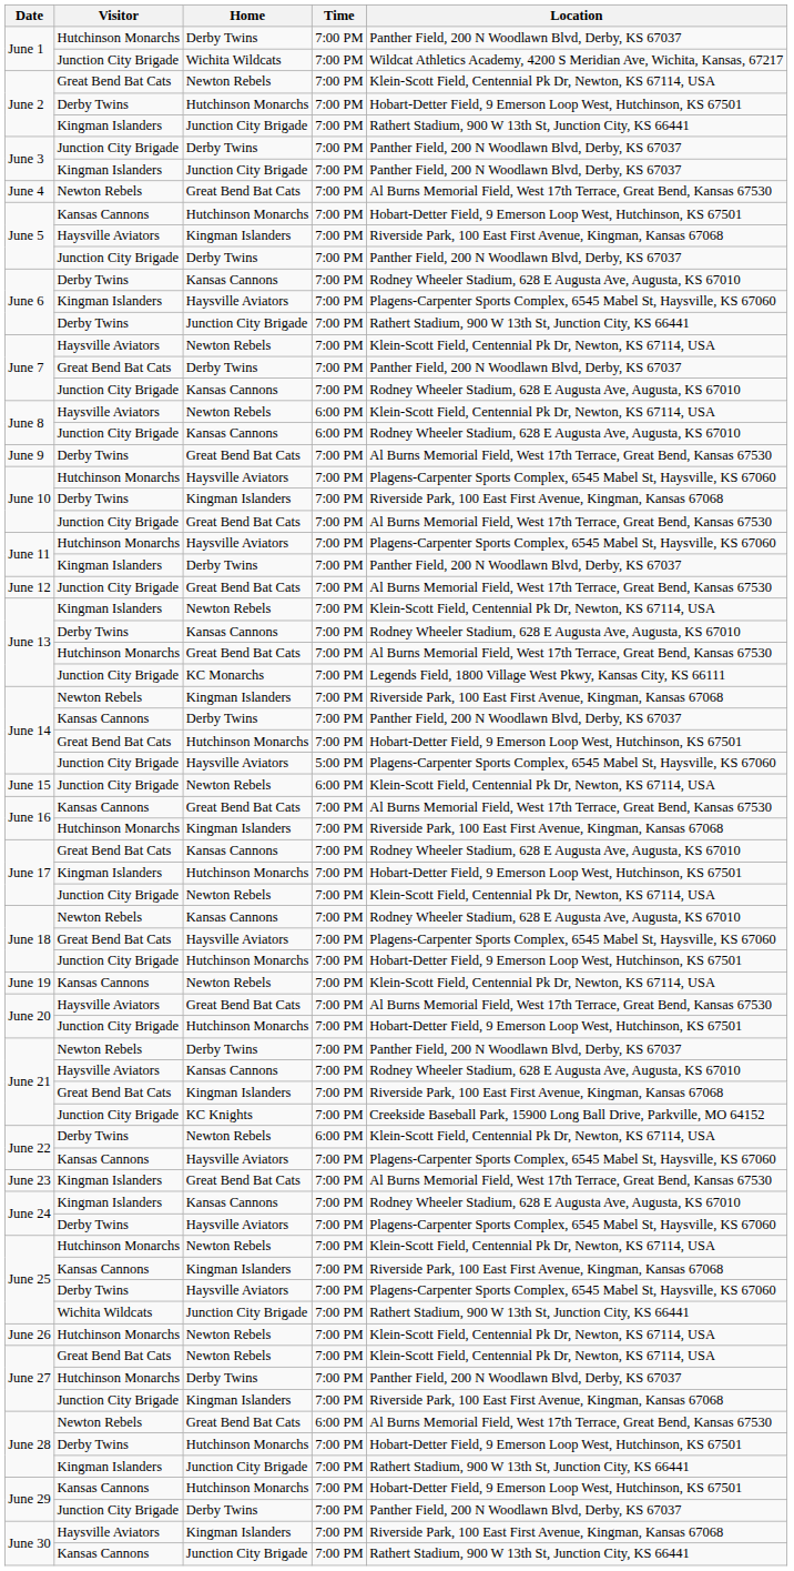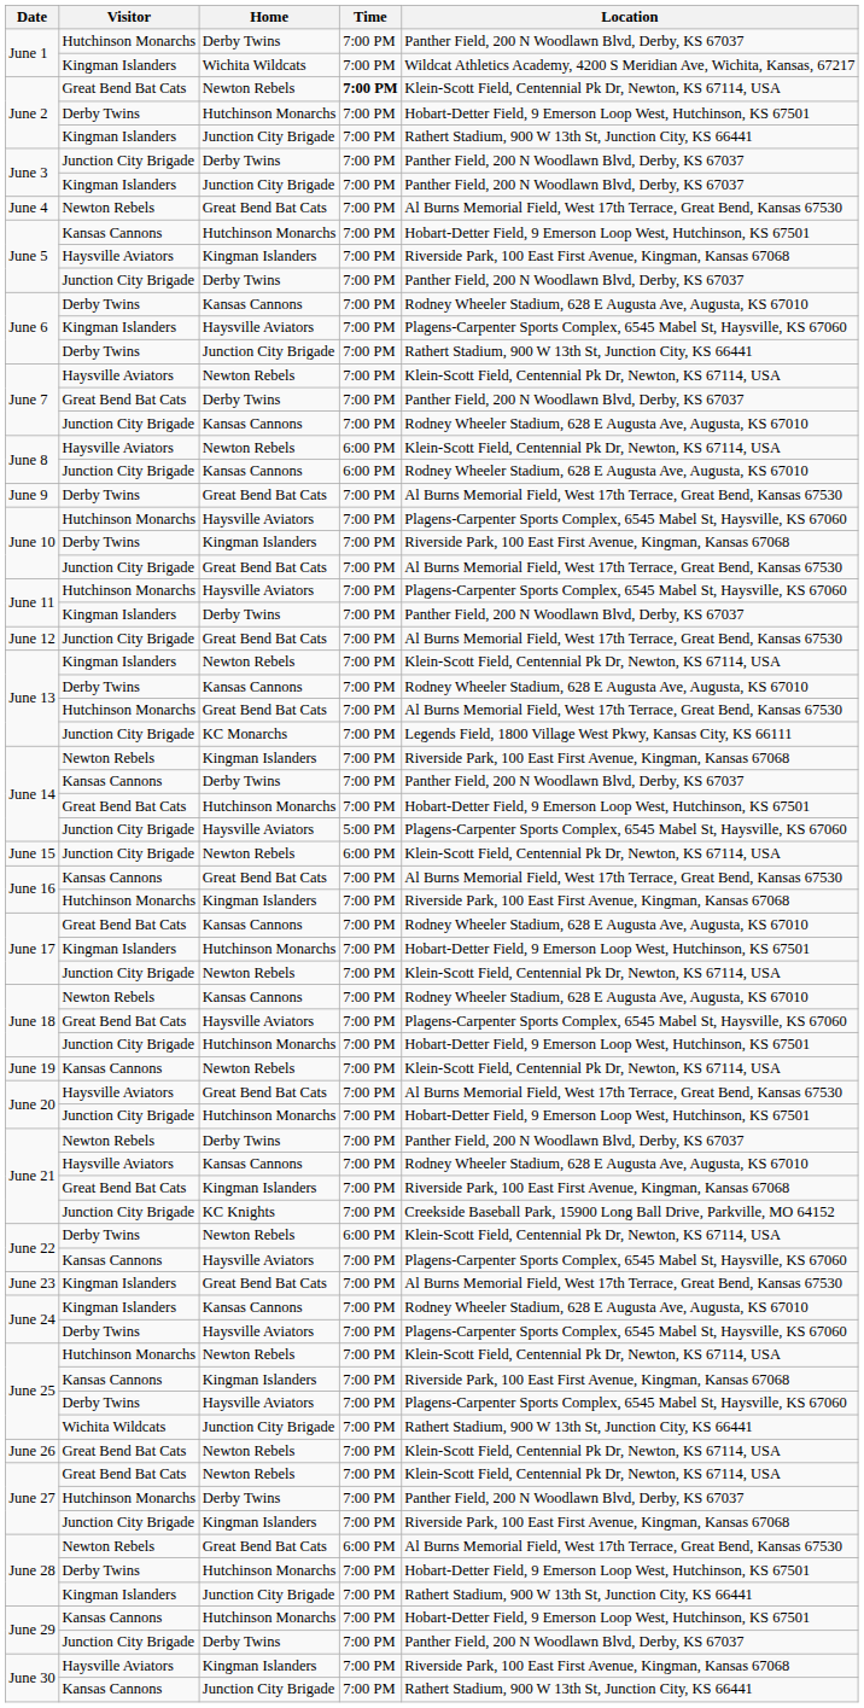 <table class="wikitable">
 <tr>
 <th>Date</th>
 <th>Visitor</th>
 <th>Home</th>
 <th>Time</th>
 <th>Location</th>
 </tr>
 <tr>
 <td rowspan="2">June 1</td>
 <td>Hutchinson Monarchs</td>
 <td>Derby Twins</td>
 <td>7:00 PM</td>
 <td>Panther Field, 200 N Woodlawn Blvd, Derby, KS 67037</td>
 </tr>
 <tr>
-<td>Junction City Brigade</td>
+<td>Kingman Islanders</td>
 <td>Wichita Wildcats</td>
 <td>7:00 PM</td>
 <td>Wildcat Athletics Academy, 4200 S Meridian Ave, Wichita, Kansas, 67217</td>
 </tr>
 <tr>
 <td rowspan="3">June 2</td>
 <td>Great Bend Bat Cats</td>
 <td>Newton Rebels</td>
-<td>7:00 PM</td>
+<td><strong>7:00 PM</strong></td>
 <td>Klein-Scott Field, Centennial Pk Dr, Newton, KS 67114, USA</td>
 </tr>
 <tr>
 <td>Derby Twins</td>
 <td>Hutchinson Monarchs</td>
 <td>7:00 PM</td>
 <td>Hobart-Detter Field, 9 Emerson Loop West, Hutchinson, KS 67501</td>
 </tr>
 <tr>
 <td>Kingman Islanders</td>
 <td>Junction City Brigade</td>
 <td>7:00 PM</td>
 <td>Rathert Stadium, 900 W 13th St, Junction City, KS 66441</td>
 </tr>
 <tr>
 <td rowspan="2">June 3</td>
 <td>Junction City Brigade</td>
 <td>Derby Twins</td>
 <td>7:00 PM</td>
 <td>Panther Field, 200 N Woodlawn Blvd, Derby, KS 67037</td>
 </tr>
 <tr>
 <td>Kingman Islanders</td>
 <td>Junction City Brigade</td>
 <td>7:00 PM</td>
 <td>Panther Field, 200 N Woodlawn Blvd, Derby, KS 67037</td>
 </tr>
 <tr>
 <td rowspan="1">June 4</td>
 <td>Newton Rebels</td>
 <td>Great Bend Bat Cats</td>
 <td>7:00 PM</td>
 <td>Al Burns Memorial Field, West 17th Terrace, Great Bend, Kansas 67530</td>
 </tr>
 <tr>
 <td rowspan="3">June 5</td>
 <td>Kansas Cannons</td>
 <td>Hutchinson Monarchs</td>
 <td>7:00 PM</td>
 <td>Hobart-Detter Field, 9 Emerson Loop West, Hutchinson, KS 67501</td>
 </tr>
 <tr>
 <td>Haysville Aviators</td>
 <td>Kingman Islanders</td>
 <td>7:00 PM</td>
 <td>Riverside Park, 100 East First Avenue, Kingman, Kansas 67068</td>
 </tr>
 <tr>
 <td>Junction City Brigade</td>
 <td>Derby Twins</td>
 <td>7:00 PM</td>
 <td>Panther Field, 200 N Woodlawn Blvd, Derby, KS 67037</td>
 </tr>
 <tr>
 <td rowspan="3">June 6</td>
 <td>Derby Twins</td>
 <td>Kansas Cannons</td>
 <td>7:00 PM</td>
 <td>Rodney Wheeler Stadium, 628 E Augusta Ave, Augusta, KS 67010</td>
 </tr>
 <tr>
 <td>Kingman Islanders</td>
 <td>Haysville Aviators</td>
 <td>7:00 PM</td>
 <td>Plagens-Carpenter Sports Complex, 6545 Mabel St, Haysville, KS 67060</td>
 </tr>
 <tr>
 <td>Derby Twins</td>
 <td>Junction City Brigade</td>
 <td>7:00 PM</td>
 <td>Rathert Stadium, 900 W 13th St, Junction City, KS 66441</td>
 </tr>
 <tr>
 <td rowspan="3">June 7</td>
 <td>Haysville Aviators</td>
 <td>Newton Rebels</td>
 <td>7:00 PM</td>
 <td>Klein-Scott Field, Centennial Pk Dr, Newton, KS 67114, USA</td>
 </tr>
 <tr>
 <td>Great Bend Bat Cats</td>
 <td>Derby Twins</td>
 <td>7:00 PM</td>
 <td>Panther Field, 200 N Woodlawn Blvd, Derby, KS 67037</td>
 </tr>
 <tr>
 <td>Junction City Brigade</td>
 <td>Kansas Cannons</td>
 <td>7:00 PM</td>
 <td>Rodney Wheeler Stadium, 628 E Augusta Ave, Augusta, KS 67010</td>
 </tr>
 <tr>
 <td rowspan="2">June 8</td>
 <td>Haysville Aviators</td>
 <td>Newton Rebels</td>
 <td>6:00 PM</td>
 <td>Klein-Scott Field, Centennial Pk Dr, Newton, KS 67114, USA</td>
 </tr>
 <tr>
 <td>Junction City Brigade</td>
 <td>Kansas Cannons</td>
 <td>6:00 PM</td>
 <td>Rodney Wheeler Stadium, 628 E Augusta Ave, Augusta, KS 67010</td>
 </tr>
 <tr>
 <td rowspan="1">June 9</td>
 <td>Derby Twins</td>
 <td>Great Bend Bat Cats</td>
 <td>7:00 PM</td>
 <td>Al Burns Memorial Field, West 17th Terrace, Great Bend, Kansas 67530</td>
 </tr>
 <tr>
 <td rowspan="3">June 10</td>
 <td>Hutchinson Monarchs</td>
 <td>Haysville Aviators</td>
 <td>7:00 PM</td>
 <td>Plagens-Carpenter Sports Complex, 6545 Mabel St, Haysville, KS 67060</td>
 </tr>
 <tr>
 <td>Derby Twins</td>
 <td>Kingman Islanders</td>
 <td>7:00 PM</td>
 <td>Riverside Park, 100 East First Avenue, Kingman, Kansas 67068</td>
 </tr>
 <tr>
 <td>Junction City Brigade</td>
 <td>Great Bend Bat Cats</td>
 <td>7:00 PM</td>
 <td>Al Burns Memorial Field, West 17th Terrace, Great Bend, Kansas 67530</td>
 </tr>
 <tr>
 <td rowspan="2">June 11</td>
 <td>Hutchinson Monarchs</td>
 <td>Haysville Aviators</td>
 <td>7:00 PM</td>
 <td>Plagens-Carpenter Sports Complex, 6545 Mabel St, Haysville, KS 67060</td>
 </tr>
 <tr>
 <td>Kingman Islanders</td>
 <td>Derby Twins</td>
 <td>7:00 PM</td>
 <td>Panther Field, 200 N Woodlawn Blvd, Derby, KS 67037</td>
 </tr>
 <tr>
 <td rowspan="1">June 12</td>
 <td>Junction City Brigade</td>
 <td>Great Bend Bat Cats</td>
 <td>7:00 PM</td>
 <td>Al Burns Memorial Field, West 17th Terrace, Great Bend, Kansas 67530</td>
 </tr>
 <tr>
 <td rowspan="4">June 13</td>
 <td>Kingman Islanders</td>
 <td>Newton Rebels</td>
 <td>7:00 PM</td>
 <td>Klein-Scott Field, Centennial Pk Dr, Newton, KS 67114, USA</td>
 </tr>
 <tr>
 <td>Derby Twins</td>
 <td>Kansas Cannons</td>
 <td>7:00 PM</td>
 <td>Rodney Wheeler Stadium, 628 E Augusta Ave, Augusta, KS 67010</td>
 </tr>
 <tr>
 <td>Hutchinson Monarchs</td>
 <td>Great Bend Bat Cats</td>
 <td>7:00 PM</td>
 <td>Al Burns Memorial Field, West 17th Terrace, Great Bend, Kansas 67530</td>
 </tr>
 <tr>
 <td>Junction City Brigade</td>
 <td>KC Monarchs</td>
 <td>7:00 PM</td>
 <td>Legends Field, 1800 Village West Pkwy, Kansas City, KS 66111</td>
 </tr>
 <tr>
 <td rowspan="4">June 14</td>
 <td>Newton Rebels</td>
 <td>Kingman Islanders</td>
 <td>7:00 PM</td>
 <td>Riverside Park, 100 East First Avenue, Kingman, Kansas 67068</td>
 </tr>
 <tr>
 <td>Kansas Cannons</td>
 <td>Derby Twins</td>
 <td>7:00 PM</td>
 <td>Panther Field, 200 N Woodlawn Blvd, Derby, KS 67037</td>
 </tr>
 <tr>
 <td>Great Bend Bat Cats</td>
 <td>Hutchinson Monarchs</td>
 <td>7:00 PM</td>
 <td>Hobart-Detter Field, 9 Emerson Loop West, Hutchinson, KS 67501</td>
 </tr>
 <tr>
 <td>Junction City Brigade</td>
 <td>Haysville Aviators</td>
 <td>5:00 PM</td>
 <td>Plagens-Carpenter Sports Complex, 6545 Mabel St, Haysville, KS 67060</td>
 </tr>
 <tr>
 <td rowspan="1">June 15</td>
 <td>Junction City Brigade</td>
 <td>Newton Rebels</td>
 <td>6:00 PM</td>
 <td>Klein-Scott Field, Centennial Pk Dr, Newton, KS 67114, USA</td>
 </tr>
 <tr>
 <td rowspan="2">June 16</td>
 <td>Kansas Cannons</td>
 <td>Great Bend Bat Cats</td>
 <td>7:00 PM</td>
 <td>Al Burns Memorial Field, West 17th Terrace, Great Bend, Kansas 67530</td>
 </tr>
 <tr>
 <td>Hutchinson Monarchs</td>
 <td>Kingman Islanders</td>
 <td>7:00 PM</td>
 <td>Riverside Park, 100 East First Avenue, Kingman, Kansas 67068</td>
 </tr>
 <tr>
 <td rowspan="3">June 17</td>
 <td>Great Bend Bat Cats</td>
 <td>Kansas Cannons</td>
 <td>7:00 PM</td>
 <td>Rodney Wheeler Stadium, 628 E Augusta Ave, Augusta, KS 67010</td>
 </tr>
 <tr>
 <td>Kingman Islanders</td>
 <td>Hutchinson Monarchs</td>
 <td>7:00 PM</td>
 <td>Hobart-Detter Field, 9 Emerson Loop West, Hutchinson, KS 67501</td>
 </tr>
 <tr>
 <td>Junction City Brigade</td>
 <td>Newton Rebels</td>
 <td>7:00 PM</td>
 <td>Klein-Scott Field, Centennial Pk Dr, Newton, KS 67114, USA</td>
 </tr>
 <tr>
 <td rowspan="3">June 18</td>
 <td>Newton Rebels</td>
 <td>Kansas Cannons</td>
 <td>7:00 PM</td>
 <td>Rodney Wheeler Stadium, 628 E Augusta Ave, Augusta, KS 67010</td>
 </tr>
 <tr>
 <td>Great Bend Bat Cats</td>
 <td>Haysville Aviators</td>
 <td>7:00 PM</td>
 <td>Plagens-Carpenter Sports Complex, 6545 Mabel St, Haysville, KS 67060</td>
 </tr>
 <tr>
 <td>Junction City Brigade</td>
 <td>Hutchinson Monarchs</td>
 <td>7:00 PM</td>
 <td>Hobart-Detter Field, 9 Emerson Loop West, Hutchinson, KS 67501</td>
 </tr>
 <tr>
 <td rowspan="1">June 19</td>
 <td>Kansas Cannons</td>
 <td>Newton Rebels</td>
 <td>7:00 PM</td>
 <td>Klein-Scott Field, Centennial Pk Dr, Newton, KS 67114, USA</td>
 </tr>
 <tr>
 <td rowspan="2">June 20</td>
 <td>Haysville Aviators</td>
 <td>Great Bend Bat Cats</td>
 <td>7:00 PM</td>
 <td>Al Burns Memorial Field, West 17th Terrace, Great Bend, Kansas 67530</td>
 </tr>
 <tr>
 <td>Junction City Brigade</td>
 <td>Hutchinson Monarchs</td>
 <td>7:00 PM</td>
 <td>Hobart-Detter Field, 9 Emerson Loop West, Hutchinson, KS 67501</td>
 </tr>
 <tr>
 <td rowspan="4">June 21</td>
 <td>Newton Rebels</td>
 <td>Derby Twins</td>
 <td>7:00 PM</td>
 <td>Panther Field, 200 N Woodlawn Blvd, Derby, KS 67037</td>
 </tr>
 <tr>
 <td>Haysville Aviators</td>
 <td>Kansas Cannons</td>
 <td>7:00 PM</td>
 <td>Rodney Wheeler Stadium, 628 E Augusta Ave, Augusta, KS 67010</td>
 </tr>
 <tr>
 <td>Great Bend Bat Cats</td>
 <td>Kingman Islanders</td>
 <td>7:00 PM</td>
 <td>Riverside Park, 100 East First Avenue, Kingman, Kansas 67068</td>
 </tr>
 <tr>
 <td>Junction City Brigade</td>
 <td>KC Knights</td>
 <td>7:00 PM</td>
 <td>Creekside Baseball Park, 15900 Long Ball Drive, Parkville, MO 64152</td>
 </tr>
 <tr>
 <td rowspan="2">June 22</td>
 <td>Derby Twins</td>
 <td>Newton Rebels</td>
 <td>6:00 PM</td>
 <td>Klein-Scott Field, Centennial Pk Dr, Newton, KS 67114, USA</td>
 </tr>
 <tr>
 <td>Kansas Cannons</td>
 <td>Haysville Aviators</td>
 <td>7:00 PM</td>
 <td>Plagens-Carpenter Sports Complex, 6545 Mabel St, Haysville, KS 67060</td>
 </tr>
 <tr>
 <td rowspan="1">June 23</td>
 <td>Kingman Islanders</td>
 <td>Great Bend Bat Cats</td>
 <td>7:00 PM</td>
 <td>Al Burns Memorial Field, West 17th Terrace, Great Bend, Kansas 67530</td>
 </tr>
 <tr>
 <td rowspan="2">June 24</td>
 <td>Kingman Islanders</td>
 <td>Kansas Cannons</td>
 <td>7:00 PM</td>
 <td>Rodney Wheeler Stadium, 628 E Augusta Ave, Augusta, KS 67010</td>
 </tr>
 <tr>
 <td>Derby Twins</td>
 <td>Haysville Aviators</td>
 <td>7:00 PM</td>
 <td>Plagens-Carpenter Sports Complex, 6545 Mabel St, Haysville, KS 67060</td>
 </tr>
 <tr>
 <td rowspan="4">June 25</td>
 <td>Hutchinson Monarchs</td>
 <td>Newton Rebels</td>
 <td>7:00 PM</td>
 <td>Klein-Scott Field, Centennial Pk Dr, Newton, KS 67114, USA</td>
 </tr>
 <tr>
 <td>Kansas Cannons</td>
 <td>Kingman Islanders</td>
 <td>7:00 PM</td>
 <td>Riverside Park, 100 East First Avenue, Kingman, Kansas 67068</td>
 </tr>
 <tr>
 <td>Derby Twins</td>
 <td>Haysville Aviators</td>
 <td>7:00 PM</td>
 <td>Plagens-Carpenter Sports Complex, 6545 Mabel St, Haysville, KS 67060</td>
 </tr>
 <tr>
 <td>Wichita Wildcats</td>
 <td>Junction City Brigade</td>
 <td>7:00 PM</td>
 <td>Rathert Stadium, 900 W 13th St, Junction City, KS 66441</td>
 </tr>
 <tr>
 <td rowspan="1">June 26</td>
-<td>Hutchinson Monarchs</td>
+<td>Great Bend Bat Cats</td>
 <td>Newton Rebels</td>
 <td>7:00 PM</td>
 <td>Klein-Scott Field, Centennial Pk Dr, Newton, KS 67114, USA</td>
 </tr>
 <tr>
 <td rowspan="3">June 27</td>
 <td>Great Bend Bat Cats</td>
 <td>Newton Rebels</td>
 <td>7:00 PM</td>
 <td>Klein-Scott Field, Centennial Pk Dr, Newton, KS 67114, USA</td>
 </tr>
 <tr>
 <td>Hutchinson Monarchs</td>
 <td>Derby Twins</td>
 <td>7:00 PM</td>
 <td>Panther Field, 200 N Woodlawn Blvd, Derby, KS 67037</td>
 </tr>
 <tr>
 <td>Junction City Brigade</td>
 <td>Kingman Islanders</td>
 <td>7:00 PM</td>
 <td>Riverside Park, 100 East First Avenue, Kingman, Kansas 67068</td>
 </tr>
 <tr>
 <td rowspan="3">June 28</td>
 <td>Newton Rebels</td>
 <td>Great Bend Bat Cats</td>
 <td>6:00 PM</td>
 <td>Al Burns Memorial Field, West 17th Terrace, Great Bend, Kansas 67530</td>
 </tr>
 <tr>
 <td>Derby Twins</td>
 <td>Hutchinson Monarchs</td>
 <td>7:00 PM</td>
 <td>Hobart-Detter Field, 9 Emerson Loop West, Hutchinson, KS 67501</td>
 </tr>
 <tr>
 <td>Kingman Islanders</td>
 <td>Junction City Brigade</td>
 <td>7:00 PM</td>
 <td>Rathert Stadium, 900 W 13th St, Junction City, KS 66441</td>
 </tr>
 <tr>
 <td rowspan="2">June 29</td>
 <td>Kansas Cannons</td>
 <td>Hutchinson Monarchs</td>
 <td>7:00 PM</td>
 <td>Hobart-Detter Field, 9 Emerson Loop West, Hutchinson, KS 67501</td>
 </tr>
 <tr>
 <td>Junction City Brigade</td>
 <td>Derby Twins</td>
 <td>7:00 PM</td>
 <td>Panther Field, 200 N Woodlawn Blvd, Derby, KS 67037</td>
 </tr>
 <tr>
 <td rowspan="2">June 30</td>
 <td>Haysville Aviators</td>
 <td>Kingman Islanders</td>
 <td>7:00 PM</td>
 <td>Riverside Park, 100 East First Avenue, Kingman, Kansas 67068</td>
 </tr>
 <tr>
 <td>Kansas Cannons</td>
 <td>Junction City Brigade</td>
 <td>7:00 PM</td>
 <td>Rathert Stadium, 900 W 13th St, Junction City, KS 66441</td>
 </tr>
 </table>
